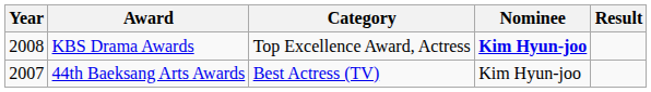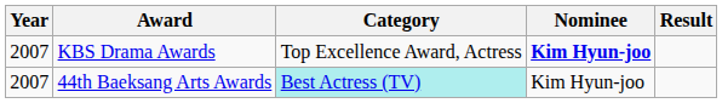 <table class="wikitable">
 <tr>
 <th>Year</th>
 <th>Award</th>
 <th>Category</th>
 <th>Nominee</th>
 <th>Result</th>
 </tr>
 <tr>
-<td>2008</td>
+<td>2007</td>
 <td><a href='#'>KBS Drama Awards</a></td>
 <td>Top Excellence Award, Actress</td>
 <td><strong><a href='#'>Kim Hyun-joo</a></strong></td>
 <td></td>
 </tr>
 <tr>
 <td>2007</td>
 <td><a href='#'>44th Baeksang Arts Awards</a></td>
-<td><a href='#'>Best Actress (TV)</a></td>
+<td style="background: paleturquoise;"><a href='#'>Best Actress (TV)</a></td>
 <td>Kim Hyun-joo</td>
 <td></td>
 </tr>
 </table>
